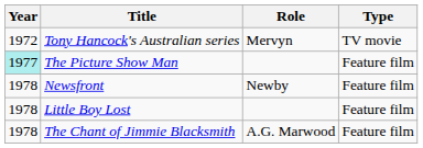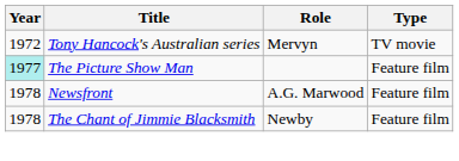 <table class="wikitable sortable">
 <tr>
 <th>Year</th>
 <th>Title</th>
 <th>Role</th>
 <th class="unsortable">Type</th>
 </tr>
 <tr>
 <td>1972</td>
 <td><em><a href='#'>Tony Hancock</a>'s Australian series</em></td>
 <td>Mervyn</td>
 <td>TV movie</td>
 </tr>
 <tr>
 <td style="background: paleturquoise;">1977</td>
 <td><em><a href='#'>The Picture Show Man</a></em></td>
 <td></td>
 <td>Feature film</td>
 </tr>
 <tr>
 <td>1978</td>
 <td><em><a href='#'>Newsfront</a></em></td>
-<td>Newby</td>
-<td>Feature film</td>
-</tr>
-<tr>
-<td>1978</td>
-<td><em><a href='#'>Little Boy Lost</a></em></td>
-<td></td>
+<td>A.G. Marwood</td>
 <td>Feature film</td>
 </tr>
 <tr>
 <td>1978</td>
 <td><em><a href='#'>The Chant of Jimmie Blacksmith</a></em></td>
-<td>A.G. Marwood</td>
+<td>Newby</td>
 <td>Feature film</td>
 </tr>
 </table>
